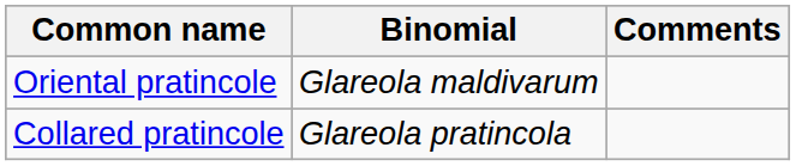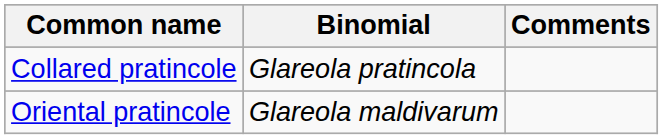 <table class="wikitable">
 <tr>
 <th>Common name</th>
 <th>Binomial</th>
 <th>Comments</th>
 </tr>
 <tr>
+<td><a href='#'>Collared pratincole</a></td>
+<td><em>Glareola pratincola</em></td>
+<td></td>
+</tr>
+<tr>
 <td><a href='#'>Oriental pratincole</a></td>
 <td><em>Glareola maldivarum</em></td>
 <td></td>
 </tr>
-<tr>
-<td><a href='#'>Collared pratincole</a></td>
-<td><em>Glareola pratincola</em></td>
-<td></td>
-</tr>
 </table>
